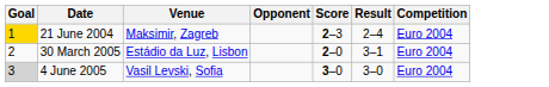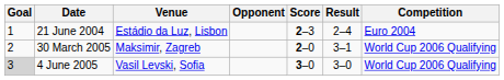 <table class="wikitable">
 <tr>
 <th>Goal</th>
 <th>Date</th>
 <th>Venue</th>
 <th>Opponent</th>
 <th>Score</th>
 <th>Result</th>
 <th>Competition</th>
 </tr>
 <tr>
-<td style="background: gold;">1</td>
+<td>1</td>
 <td>21 June 2004</td>
-<td><a href='#'>Maksimir</a>, <a href='#'>Zagreb</a></td>
+<td><a href='#'>Estádio da Luz</a>, <a href='#'>Lisbon</a></td>
 <td></td>
 <td style="text-align:center;"><strong>2</strong>–3</td>
 <td style="text-align:center;">2–4</td>
 <td><a href='#'>Euro 2004</a></td>
 </tr>
 <tr>
 <td>2</td>
 <td>30 March 2005</td>
-<td><a href='#'>Estádio da Luz</a>, <a href='#'>Lisbon</a></td>
+<td><a href='#'>Maksimir</a>, <a href='#'>Zagreb</a></td>
 <td></td>
 <td style="text-align:center;"><strong>2</strong>–0</td>
 <td style="text-align:center;">3–1</td>
-<td><a href='#'>Euro 2004</a></td>
+<td><a href='#'>World Cup 2006 Qualifying</a></td>
 </tr>
 <tr>
 <td style="background: lightgrey;">3</td>
 <td>4 June 2005</td>
 <td><a href='#'>Vasil Levski</a>, <a href='#'>Sofia</a></td>
 <td></td>
 <td style="text-align:center;"><strong>3</strong>–0</td>
 <td style="text-align:center;">3–0</td>
-<td><a href='#'>Euro 2004</a></td>
+<td><a href='#'>World Cup 2006 Qualifying</a></td>
 </tr>
 </table>
